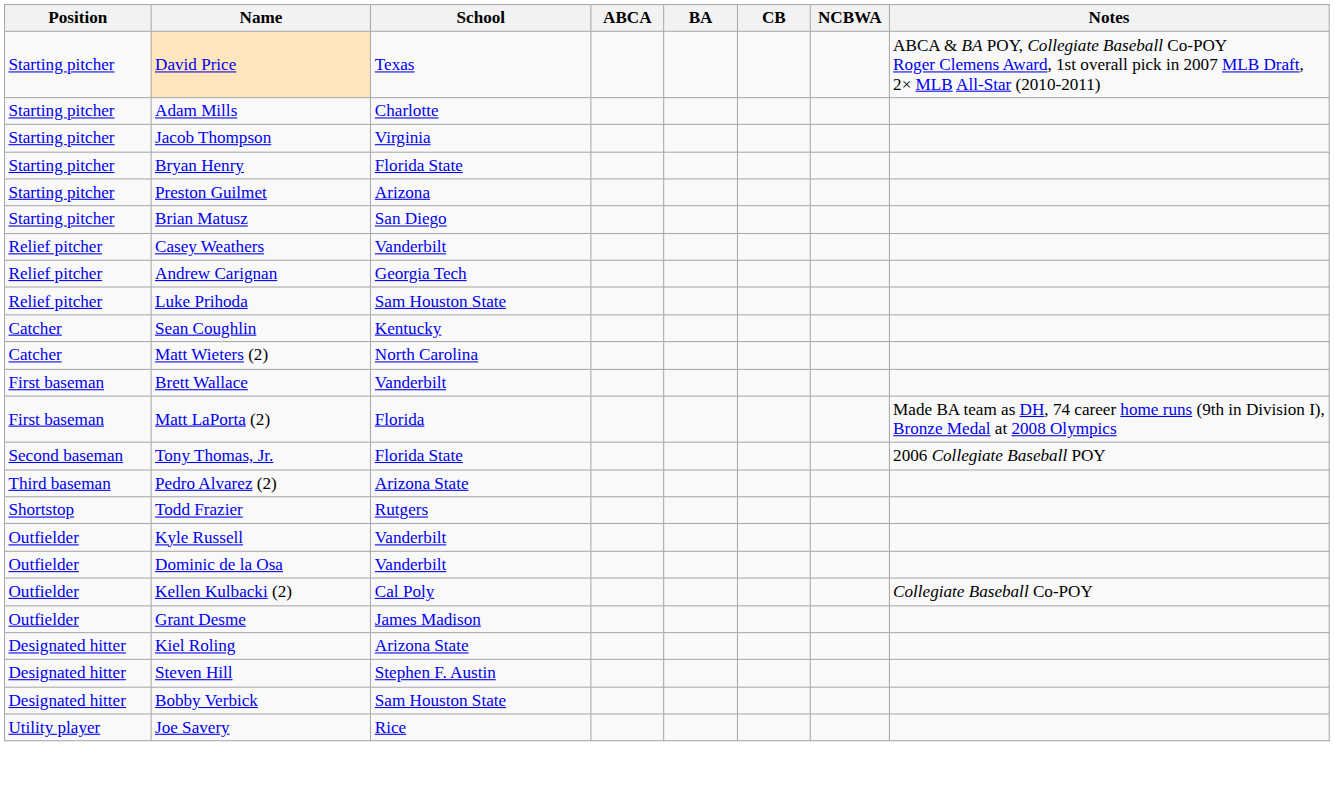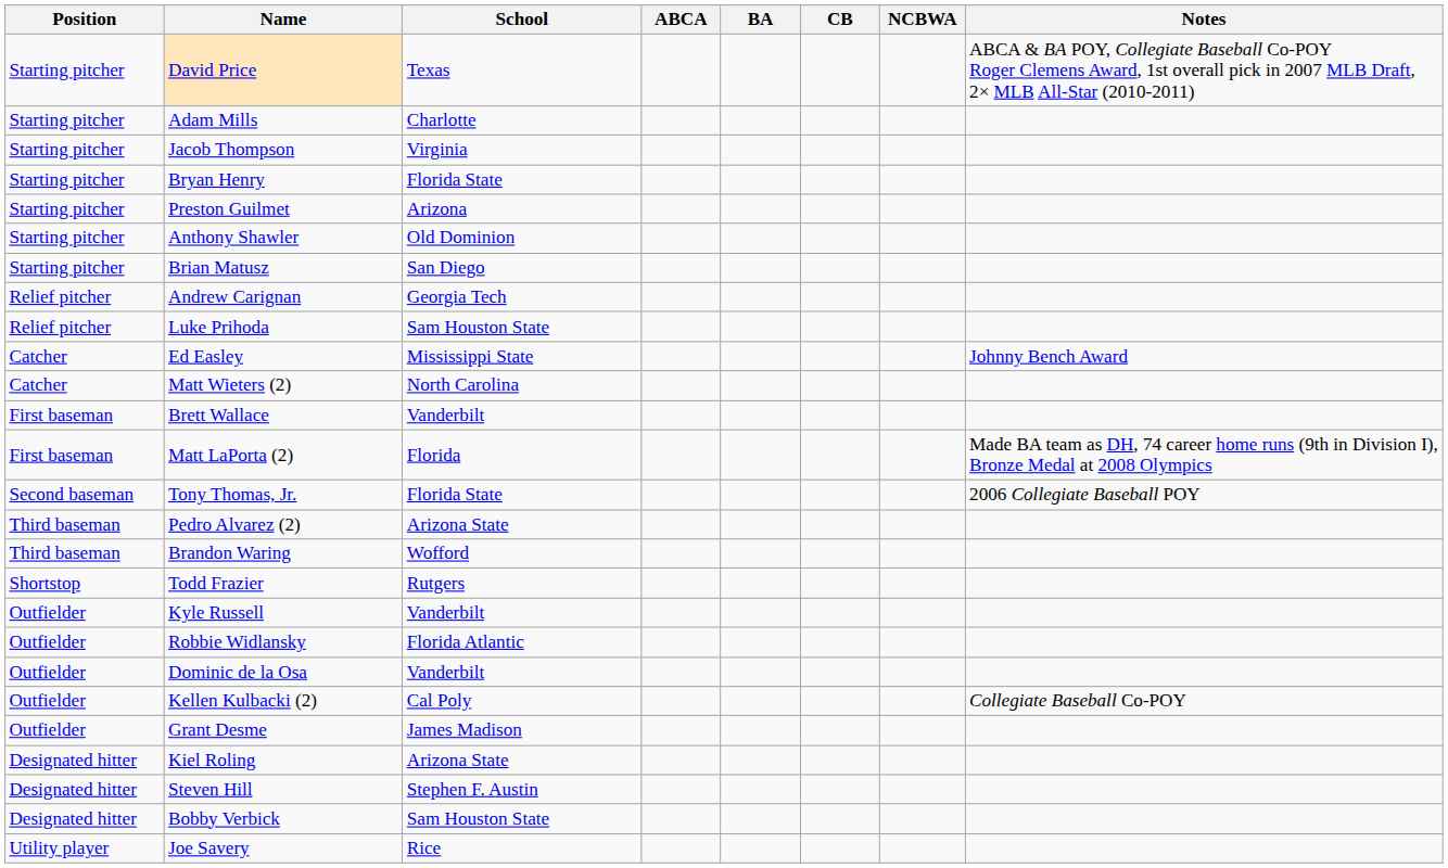 <table class="wikitable sortable" style="width:98%;">
 <tr>
 <th width=10%>Position</th>
 <th width=15%>Name</th>
 <th width=15%>School</th>
 <th width=5%>ABCA</th>
 <th width=5%>BA</th>
 <th width=5%>CB</th>
 <th width=5%>NCBWA</th>
 <th width=30% class="unsortable">Notes</th>
 </tr>
 <tr>
 <td><a href='#'>Starting pitcher</a></td>
 <td style="background-color:#FFE6BD"><a href='#'>David Price</a></td>
 <td><a href='#'>Texas</a></td>
 <td></td>
 <td></td>
 <td></td>
 <td></td>
 <td>ABCA & <em>BA</em> POY, <em>Collegiate Baseball</em> Co-POY<br><a href='#'>Roger Clemens Award</a>, 1st overall pick in 2007 <a href='#'>MLB Draft</a>, 2× <a href='#'>MLB</a> <a href='#'>All-Star</a> (2010-2011)</td>
 </tr>
 <tr>
 <td><a href='#'>Starting pitcher</a></td>
 <td><a href='#'>Adam Mills</a></td>
 <td><a href='#'>Charlotte</a></td>
 <td></td>
 <td></td>
 <td></td>
 <td></td>
 <td></td>
 </tr>
 <tr>
 <td><a href='#'>Starting pitcher</a></td>
 <td><a href='#'>Jacob Thompson</a></td>
 <td><a href='#'>Virginia</a></td>
 <td></td>
 <td></td>
 <td></td>
 <td></td>
 <td></td>
 </tr>
 <tr>
 <td><a href='#'>Starting pitcher</a></td>
 <td><a href='#'>Bryan Henry</a></td>
 <td><a href='#'>Florida State</a></td>
 <td></td>
 <td></td>
 <td></td>
 <td></td>
 <td></td>
 </tr>
 <tr>
 <td><a href='#'>Starting pitcher</a></td>
 <td><a href='#'>Preston Guilmet</a></td>
 <td><a href='#'>Arizona</a></td>
 <td></td>
 <td></td>
 <td></td>
 <td></td>
 <td></td>
 </tr>
 <tr>
 <td><a href='#'>Starting pitcher</a></td>
-<td><a href='#'>Brian Matusz</a></td>
-<td><a href='#'>San Diego</a></td>
+<td><a href='#'>Anthony Shawler</a></td>
+<td><a href='#'>Old Dominion</a></td>
 <td></td>
 <td></td>
 <td></td>
 <td></td>
 <td></td>
 </tr>
 <tr>
-<td><a href='#'>Relief pitcher</a></td>
-<td><a href='#'>Casey Weathers</a></td>
-<td><a href='#'>Vanderbilt</a></td>
+<td><a href='#'>Starting pitcher</a></td>
+<td><a href='#'>Brian Matusz</a></td>
+<td><a href='#'>San Diego</a></td>
 <td></td>
 <td></td>
 <td></td>
 <td></td>
 <td></td>
 </tr>
 <tr>
 <td><a href='#'>Relief pitcher</a></td>
 <td><a href='#'>Andrew Carignan</a></td>
 <td><a href='#'>Georgia Tech</a></td>
 <td></td>
 <td></td>
 <td></td>
 <td></td>
 <td></td>
 </tr>
 <tr>
 <td><a href='#'>Relief pitcher</a></td>
 <td><a href='#'>Luke Prihoda</a></td>
 <td><a href='#'>Sam Houston State</a></td>
 <td></td>
 <td></td>
 <td></td>
 <td></td>
 <td></td>
 </tr>
 <tr>
 <td><a href='#'>Catcher</a></td>
-<td><a href='#'>Sean Coughlin</a></td>
-<td><a href='#'>Kentucky</a></td>
+<td><a href='#'>Ed Easley</a></td>
+<td><a href='#'>Mississippi State</a></td>
 <td></td>
 <td></td>
 <td></td>
 <td></td>
-<td></td>
+<td><a href='#'>Johnny Bench Award</a></td>
 </tr>
 <tr>
 <td><a href='#'>Catcher</a></td>
 <td><a href='#'>Matt Wieters</a> (2)</td>
 <td><a href='#'>North Carolina</a></td>
 <td></td>
 <td></td>
 <td></td>
 <td></td>
 <td></td>
 </tr>
 <tr>
 <td><a href='#'>First baseman</a></td>
 <td><a href='#'>Brett Wallace</a></td>
 <td><a href='#'>Vanderbilt</a></td>
 <td></td>
 <td></td>
 <td></td>
 <td></td>
 <td></td>
 </tr>
 <tr>
 <td><a href='#'>First baseman</a></td>
 <td><a href='#'>Matt LaPorta</a> (2)</td>
 <td><a href='#'>Florida</a></td>
 <td></td>
 <td></td>
 <td></td>
 <td></td>
 <td>Made BA team as <a href='#'>DH</a>, 74 career <a href='#'>home runs</a> (9th in Division I), <a href='#'>Bronze Medal</a> at <a href='#'>2008 Olympics</a></td>
 </tr>
 <tr>
 <td><a href='#'>Second baseman</a></td>
 <td><a href='#'>Tony Thomas, Jr.</a></td>
 <td><a href='#'>Florida State</a></td>
 <td></td>
 <td></td>
 <td></td>
 <td></td>
 <td>2006 <em>Collegiate Baseball</em> POY</td>
 </tr>
 <tr>
 <td><a href='#'>Third baseman</a></td>
 <td><a href='#'>Pedro Alvarez</a> (2)</td>
 <td><a href='#'>Arizona State</a></td>
 <td></td>
 <td></td>
 <td></td>
 <td></td>
 <td></td>
 </tr>
 <tr>
+<td><a href='#'>Third baseman</a></td>
+<td><a href='#'>Brandon Waring</a></td>
+<td><a href='#'>Wofford</a></td>
+<td></td>
+<td></td>
+<td></td>
+<td></td>
+<td></td>
+</tr>
+<tr>
 <td><a href='#'>Shortstop</a></td>
 <td><a href='#'>Todd Frazier</a></td>
 <td><a href='#'>Rutgers</a></td>
 <td></td>
 <td></td>
 <td></td>
 <td></td>
 <td></td>
 </tr>
 <tr>
 <td><a href='#'>Outfielder</a></td>
 <td><a href='#'>Kyle Russell</a></td>
 <td><a href='#'>Vanderbilt</a></td>
+<td></td>
+<td></td>
+<td></td>
+<td></td>
+<td></td>
+</tr>
+<tr>
+<td><a href='#'>Outfielder</a></td>
+<td><a href='#'>Robbie Widlansky</a></td>
+<td><a href='#'>Florida Atlantic</a></td>
 <td></td>
 <td></td>
 <td></td>
 <td></td>
 <td></td>
 </tr>
 <tr>
 <td><a href='#'>Outfielder</a></td>
 <td><a href='#'>Dominic de la Osa</a></td>
 <td><a href='#'>Vanderbilt</a></td>
 <td></td>
 <td></td>
 <td></td>
 <td></td>
 <td></td>
 </tr>
 <tr>
 <td><a href='#'>Outfielder</a></td>
 <td><a href='#'>Kellen Kulbacki</a> (2)</td>
 <td><a href='#'>Cal Poly</a></td>
 <td></td>
 <td></td>
 <td></td>
 <td></td>
 <td><em>Collegiate Baseball</em> Co-POY</td>
 </tr>
 <tr>
 <td><a href='#'>Outfielder</a></td>
 <td><a href='#'>Grant Desme</a></td>
 <td><a href='#'>James Madison</a></td>
 <td></td>
 <td></td>
 <td></td>
 <td></td>
 <td></td>
 </tr>
 <tr>
 <td><a href='#'>Designated hitter</a></td>
 <td><a href='#'>Kiel Roling</a></td>
 <td><a href='#'>Arizona State</a></td>
 <td></td>
 <td></td>
 <td></td>
 <td></td>
 <td></td>
 </tr>
 <tr>
 <td><a href='#'>Designated hitter</a></td>
 <td><a href='#'>Steven Hill</a></td>
 <td><a href='#'>Stephen F. Austin</a></td>
 <td></td>
 <td></td>
 <td></td>
 <td></td>
 <td></td>
 </tr>
 <tr>
 <td><a href='#'>Designated hitter</a></td>
 <td><a href='#'>Bobby Verbick</a></td>
 <td><a href='#'>Sam Houston State</a></td>
 <td></td>
 <td></td>
 <td></td>
 <td></td>
 <td></td>
 </tr>
 <tr>
 <td><a href='#'>Utility player</a></td>
 <td><a href='#'>Joe Savery</a></td>
 <td><a href='#'>Rice</a></td>
 <td></td>
 <td></td>
 <td></td>
 <td></td>
 <td></td>
 </tr>
 </table>
